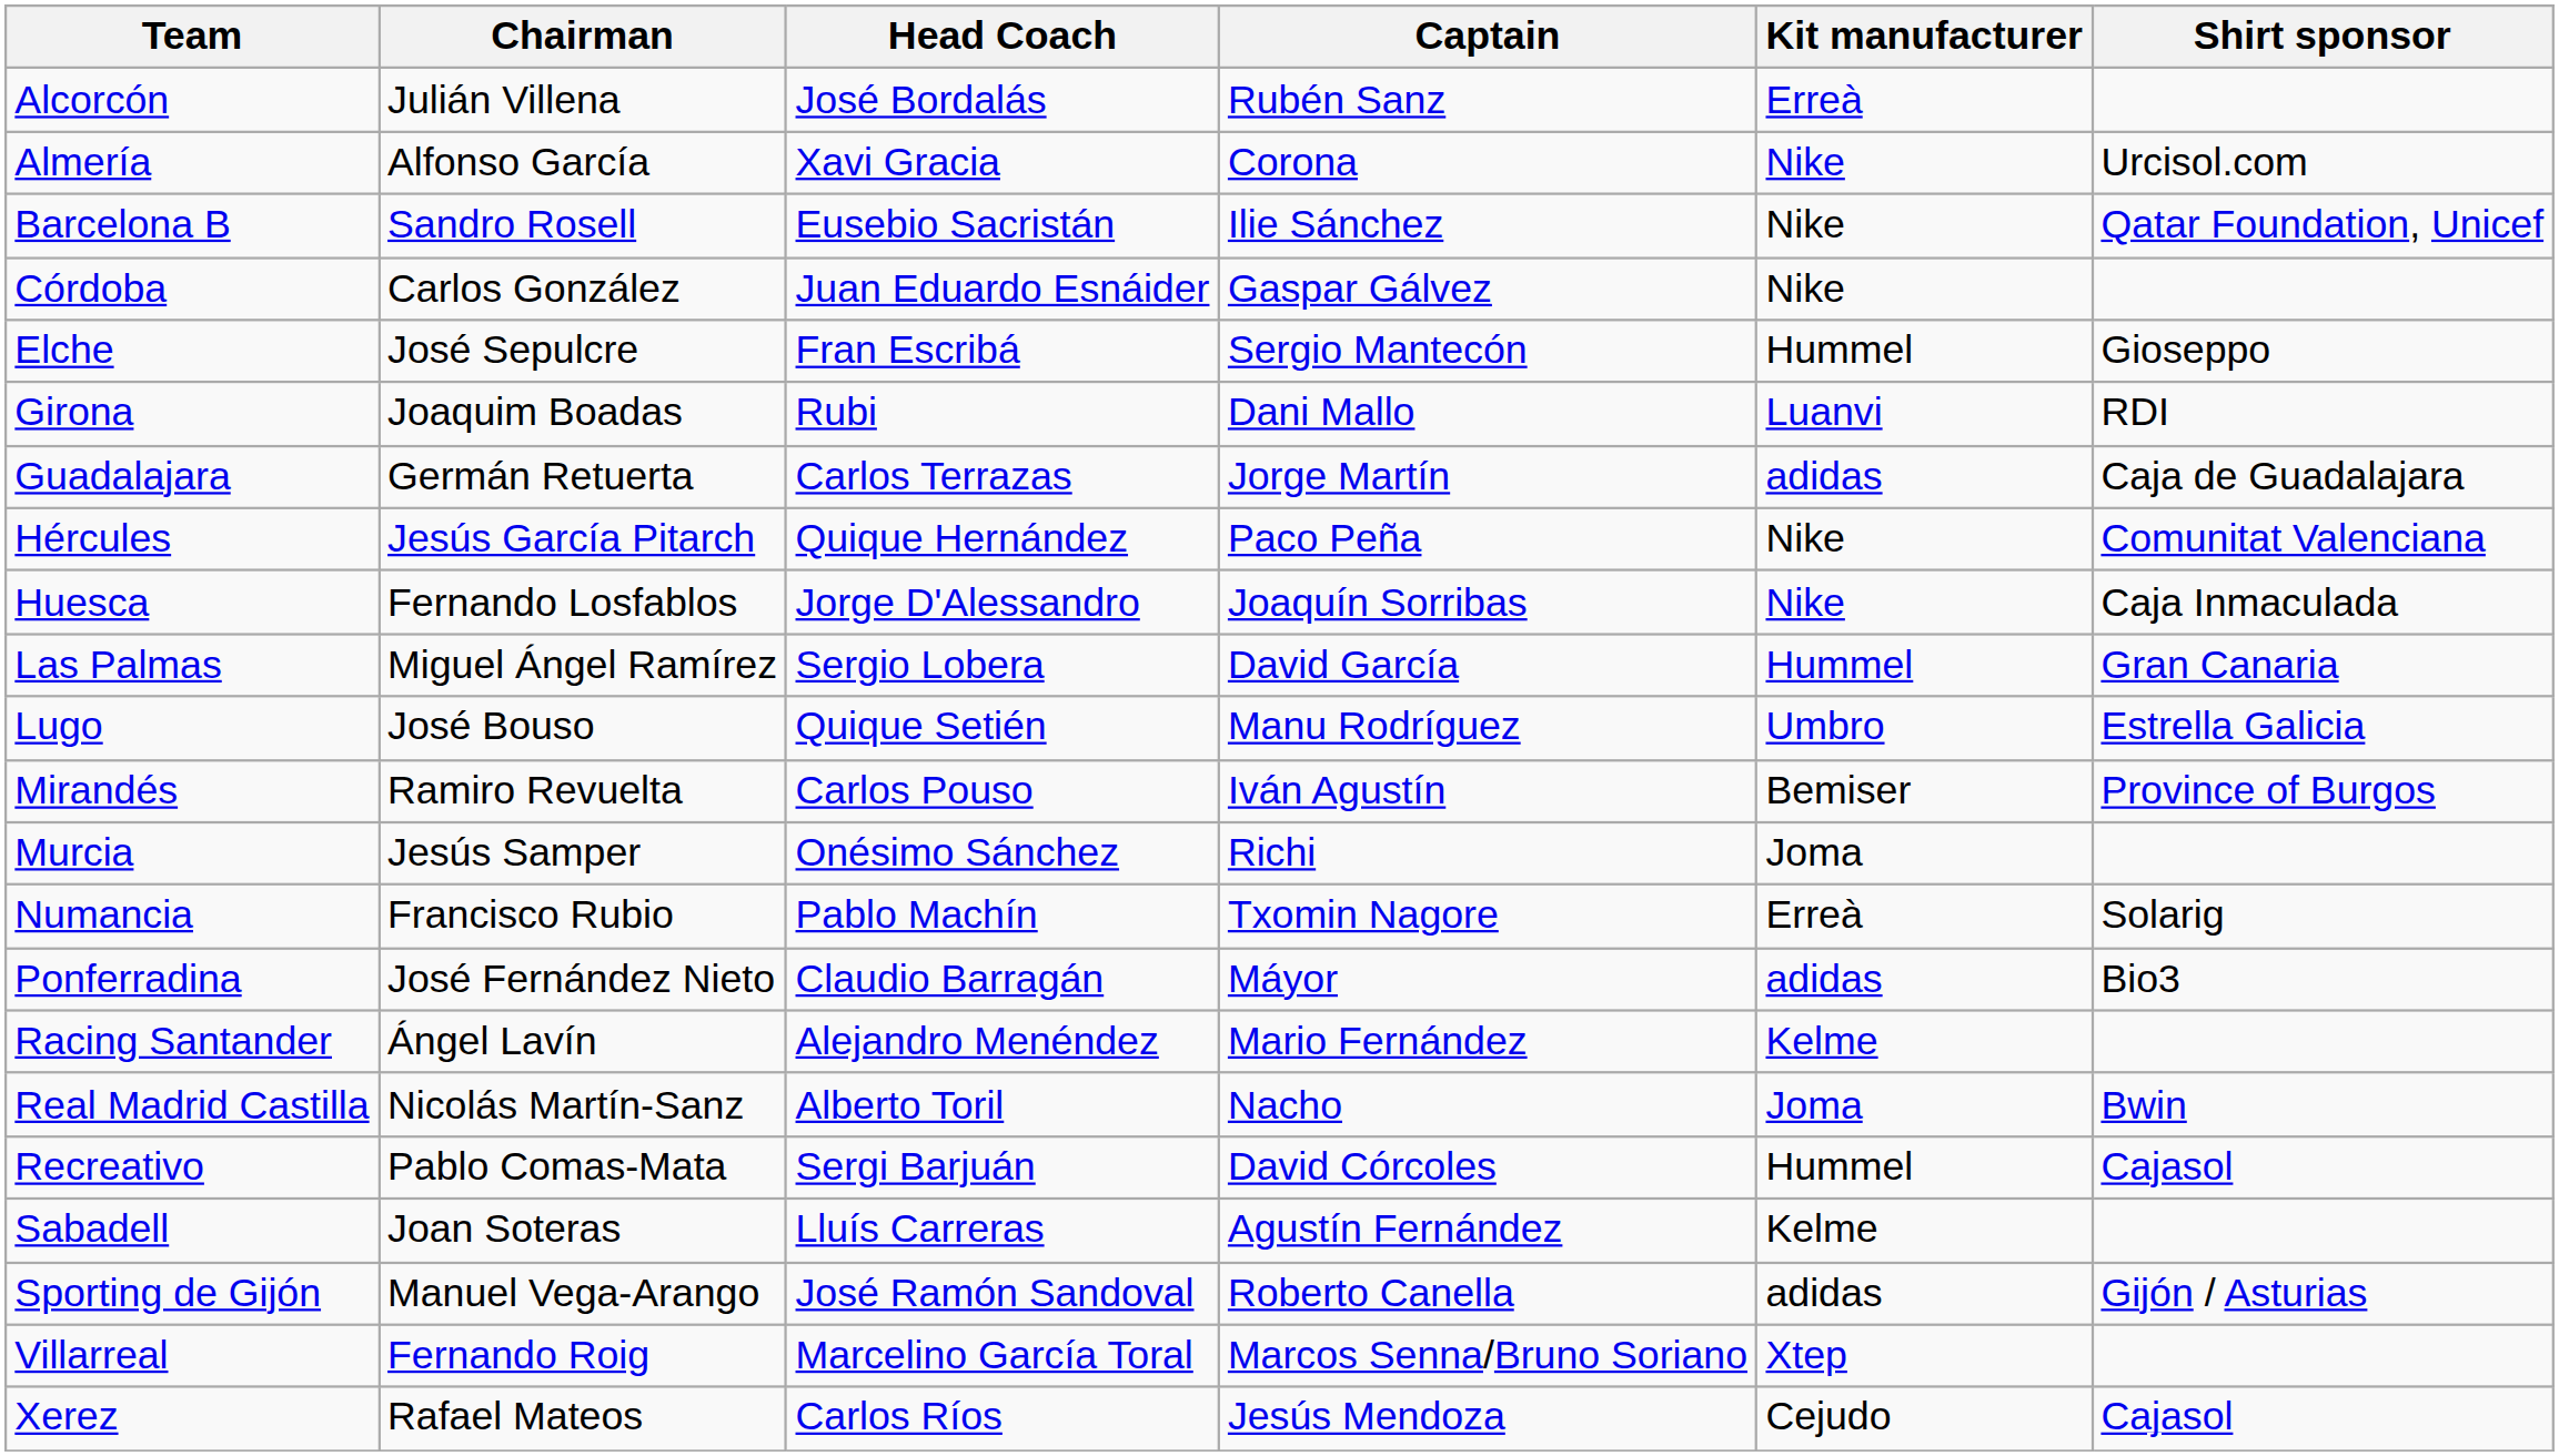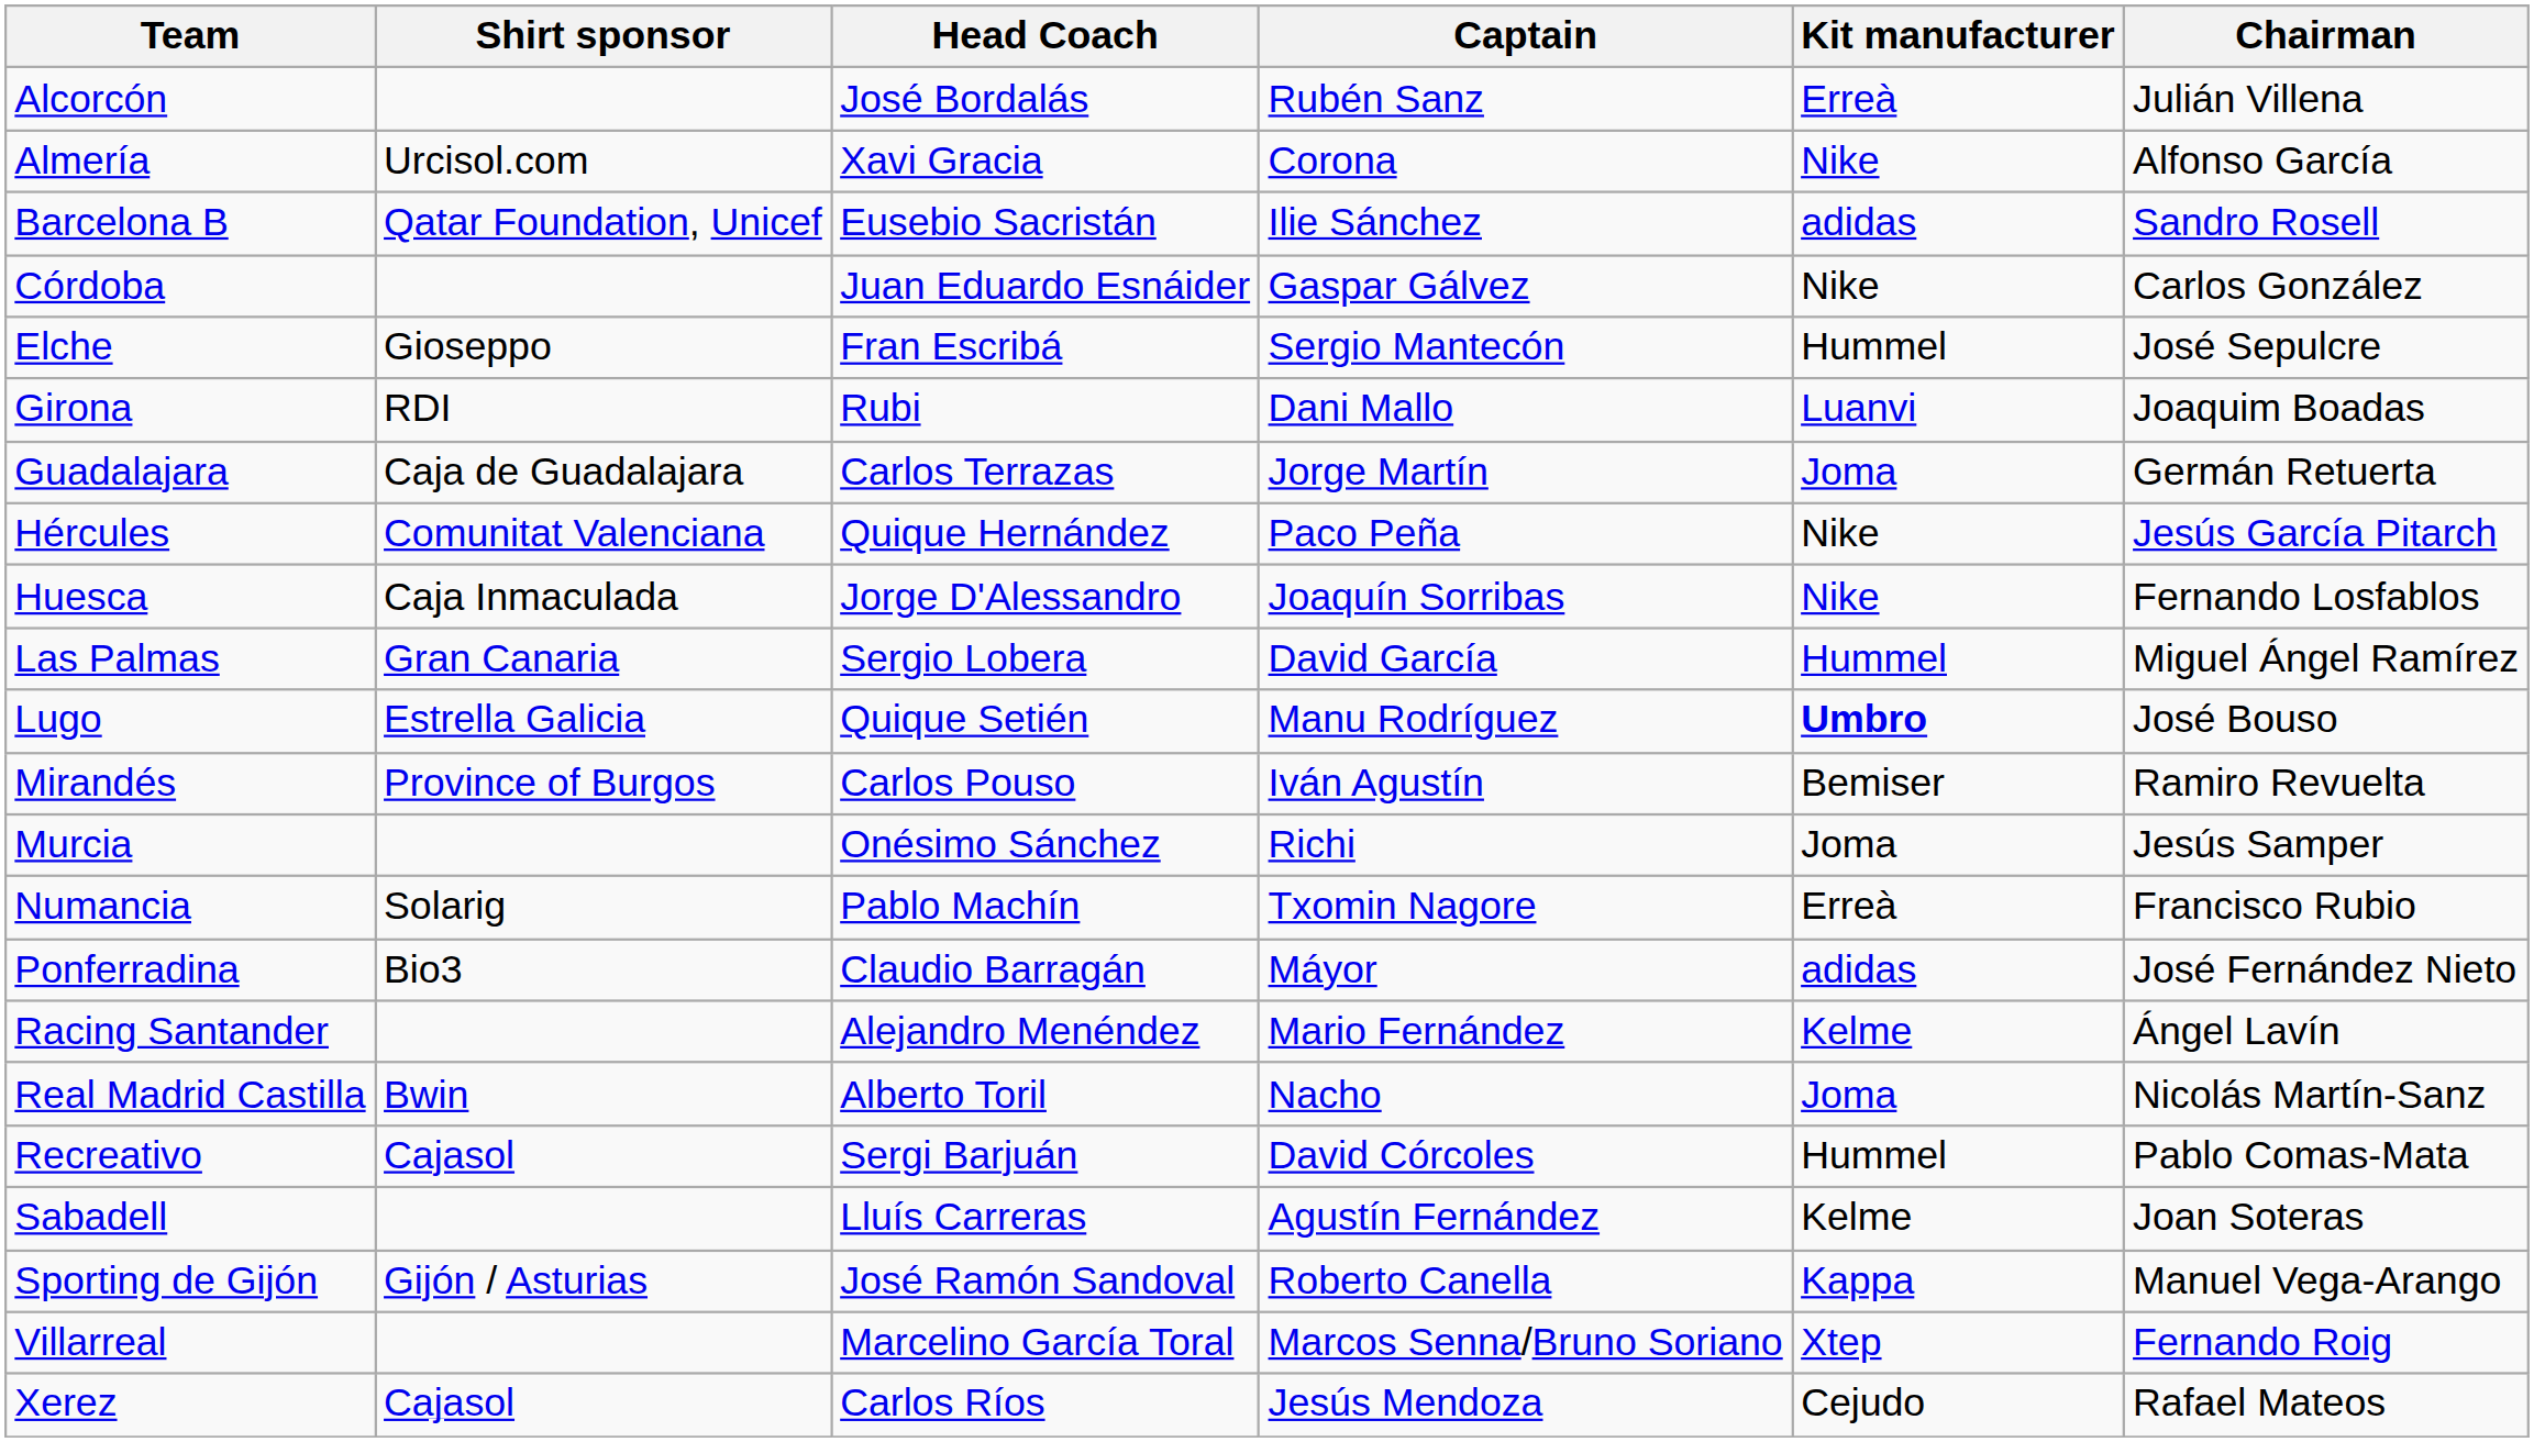 <table class="wikitable sortable" style="text-align: left;">
 <tr>
 <th>Team</th>
-<th>Chairman</th>
+<th>Shirt sponsor</th>
 <th>Head Coach</th>
 <th>Captain</th>
 <th>Kit manufacturer</th>
-<th>Shirt sponsor</th>
+<th>Chairman</th>
 </tr>
 <tr>
 <td><a href='#'>Alcorcón</a></td>
-<td> Julián Villena</td>
+<td></td>
 <td> <a href='#'>José Bordalás</a></td>
 <td> <a href='#'>Rubén Sanz</a></td>
 <td><a href='#'>Erreà</a></td>
-<td></td>
+<td> Julián Villena</td>
 </tr>
 <tr>
 <td><a href='#'>Almería</a></td>
-<td> Alfonso García</td>
+<td>Urcisol.com</td>
 <td> <a href='#'>Xavi Gracia</a></td>
 <td> <a href='#'>Corona</a></td>
 <td><a href='#'>Nike</a></td>
-<td>Urcisol.com</td>
+<td> Alfonso García</td>
 </tr>
 <tr>
 <td><a href='#'>Barcelona B</a></td>
-<td> <a href='#'>Sandro Rosell</a></td>
+<td><a href='#'>Qatar Foundation</a>, <a href='#'>Unicef</a></td>
 <td> <a href='#'>Eusebio Sacristán</a></td>
 <td> <a href='#'>Ilie Sánchez</a></td>
-<td>Nike</td>
-<td><a href='#'>Qatar Foundation</a>, <a href='#'>Unicef</a></td>
+<td><a href='#'>adidas</a></td>
+<td> <a href='#'>Sandro Rosell</a></td>
 </tr>
 <tr>
 <td><a href='#'>Córdoba</a></td>
-<td> Carlos González</td>
+<td></td>
 <td> <a href='#'>Juan Eduardo Esnáider</a></td>
 <td> <a href='#'>Gaspar Gálvez</a></td>
 <td>Nike</td>
-<td></td>
+<td> Carlos González</td>
 </tr>
 <tr>
 <td><a href='#'>Elche</a></td>
-<td> José Sepulcre</td>
+<td>Gioseppo</td>
 <td> <a href='#'>Fran Escribá</a></td>
 <td> <a href='#'>Sergio Mantecón</a></td>
 <td>Hummel</td>
-<td>Gioseppo</td>
+<td> José Sepulcre</td>
 </tr>
 <tr>
 <td><a href='#'>Girona</a></td>
-<td> Joaquim Boadas</td>
+<td>RDI</td>
 <td> <a href='#'>Rubi</a></td>
 <td> <a href='#'>Dani Mallo</a></td>
 <td><a href='#'>Luanvi</a></td>
-<td>RDI</td>
+<td> Joaquim Boadas</td>
 </tr>
 <tr>
 <td><a href='#'>Guadalajara</a></td>
-<td> Germán Retuerta</td>
+<td>Caja de Guadalajara</td>
 <td> <a href='#'>Carlos Terrazas</a></td>
 <td> <a href='#'>Jorge Martín</a></td>
-<td><a href='#'>adidas</a></td>
-<td>Caja de Guadalajara</td>
+<td><a href='#'>Joma</a></td>
+<td> Germán Retuerta</td>
 </tr>
 <tr>
 <td><a href='#'>Hércules</a></td>
-<td> <a href='#'>Jesús García Pitarch</a></td>
+<td><a href='#'>Comunitat Valenciana</a></td>
 <td> <a href='#'>Quique Hernández</a></td>
 <td> <a href='#'>Paco Peña</a></td>
 <td>Nike</td>
-<td><a href='#'>Comunitat Valenciana</a></td>
+<td> <a href='#'>Jesús García Pitarch</a></td>
 </tr>
 <tr>
 <td><a href='#'>Huesca</a></td>
-<td> Fernando Losfablos</td>
+<td>Caja Inmaculada</td>
 <td> <a href='#'>Jorge D'Alessandro</a></td>
 <td> <a href='#'>Joaquín Sorribas</a></td>
 <td><a href='#'>Nike</a></td>
-<td>Caja Inmaculada</td>
+<td> Fernando Losfablos</td>
 </tr>
 <tr>
 <td><a href='#'>Las Palmas</a></td>
-<td> Miguel Ángel Ramírez</td>
+<td><a href='#'>Gran Canaria</a></td>
 <td> <a href='#'>Sergio Lobera</a></td>
 <td> <a href='#'>David García</a></td>
 <td><a href='#'>Hummel</a></td>
-<td><a href='#'>Gran Canaria</a></td>
+<td> Miguel Ángel Ramírez</td>
 </tr>
 <tr>
 <td><a href='#'>Lugo</a></td>
-<td> José Bouso</td>
+<td><a href='#'>Estrella Galicia</a></td>
 <td> <a href='#'>Quique Setién</a></td>
 <td> <a href='#'>Manu Rodríguez</a></td>
-<td><a href='#'>Umbro</a></td>
-<td><a href='#'>Estrella Galicia</a></td>
+<td><strong><a href='#'>Umbro</a></strong></td>
+<td> José Bouso</td>
 </tr>
 <tr>
 <td><a href='#'>Mirandés</a></td>
-<td> Ramiro Revuelta</td>
+<td><a href='#'>Province of Burgos</a></td>
 <td> <a href='#'>Carlos Pouso</a></td>
 <td> <a href='#'>Iván Agustín</a></td>
 <td>Bemiser</td>
-<td><a href='#'>Province of Burgos</a></td>
+<td> Ramiro Revuelta</td>
 </tr>
 <tr>
 <td><a href='#'>Murcia</a></td>
-<td> Jesús Samper</td>
+<td></td>
 <td> <a href='#'>Onésimo Sánchez</a></td>
 <td> <a href='#'>Richi</a></td>
 <td>Joma</td>
-<td></td>
+<td> Jesús Samper</td>
 </tr>
 <tr>
 <td><a href='#'>Numancia</a></td>
-<td> Francisco Rubio</td>
+<td>Solarig</td>
 <td> <a href='#'>Pablo Machín</a></td>
 <td> <a href='#'>Txomin Nagore</a></td>
 <td>Erreà</td>
-<td>Solarig</td>
+<td> Francisco Rubio</td>
 </tr>
 <tr>
 <td><a href='#'>Ponferradina</a></td>
-<td> José Fernández Nieto</td>
+<td>Bio3</td>
 <td> <a href='#'>Claudio Barragán</a></td>
 <td> <a href='#'>Máyor</a></td>
 <td><a href='#'>adidas</a></td>
-<td>Bio3</td>
+<td> José Fernández Nieto</td>
 </tr>
 <tr>
 <td><a href='#'>Racing Santander</a></td>
-<td> Ángel Lavín</td>
+<td></td>
 <td> <a href='#'>Alejandro Menéndez</a></td>
 <td> <a href='#'>Mario Fernández</a></td>
 <td><a href='#'>Kelme</a></td>
-<td></td>
+<td> Ángel Lavín</td>
 </tr>
 <tr>
 <td><a href='#'>Real Madrid Castilla</a></td>
-<td> Nicolás Martín-Sanz</td>
+<td><a href='#'>Bwin</a></td>
 <td> <a href='#'>Alberto Toril</a></td>
 <td> <a href='#'>Nacho</a></td>
 <td><a href='#'>Joma</a></td>
-<td><a href='#'>Bwin</a></td>
+<td> Nicolás Martín-Sanz</td>
 </tr>
 <tr>
 <td><a href='#'>Recreativo</a></td>
-<td> Pablo Comas-Mata</td>
+<td><a href='#'>Cajasol</a></td>
 <td> <a href='#'>Sergi Barjuán</a></td>
 <td> <a href='#'>David Córcoles</a></td>
 <td>Hummel</td>
-<td><a href='#'>Cajasol</a></td>
+<td> Pablo Comas-Mata</td>
 </tr>
 <tr>
 <td><a href='#'>Sabadell</a></td>
-<td> Joan Soteras</td>
+<td></td>
 <td> <a href='#'>Lluís Carreras</a></td>
 <td> <a href='#'>Agustín Fernández</a></td>
 <td>Kelme</td>
-<td></td>
+<td> Joan Soteras</td>
 </tr>
 <tr>
 <td><a href='#'>Sporting de Gijón</a></td>
-<td> Manuel Vega-Arango</td>
+<td><a href='#'>Gijón</a> / <a href='#'>Asturias</a></td>
 <td> <a href='#'>José Ramón Sandoval</a></td>
 <td> <a href='#'>Roberto Canella</a></td>
-<td>adidas</td>
-<td><a href='#'>Gijón</a> / <a href='#'>Asturias</a></td>
+<td><a href='#'>Kappa</a></td>
+<td> Manuel Vega-Arango</td>
 </tr>
 <tr>
 <td><a href='#'>Villarreal</a></td>
-<td> <a href='#'>Fernando Roig</a></td>
+<td></td>
 <td> <a href='#'>Marcelino García Toral</a></td>
 <td> <a href='#'>Marcos Senna</a>/<a href='#'>Bruno Soriano</a></td>
 <td><a href='#'>Xtep</a></td>
-<td></td>
+<td> <a href='#'>Fernando Roig</a></td>
 </tr>
 <tr>
 <td><a href='#'>Xerez</a></td>
-<td> Rafael Mateos</td>
+<td><a href='#'>Cajasol</a></td>
 <td> <a href='#'>Carlos Ríos</a></td>
 <td> <a href='#'>Jesús Mendoza</a></td>
 <td>Cejudo</td>
-<td><a href='#'>Cajasol</a></td>
+<td> Rafael Mateos</td>
 </tr>
 </table>
